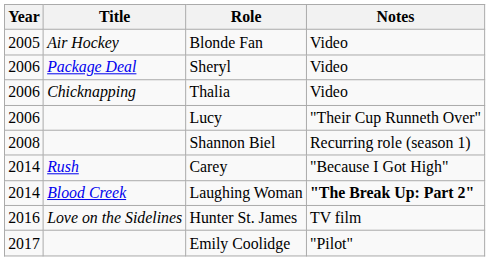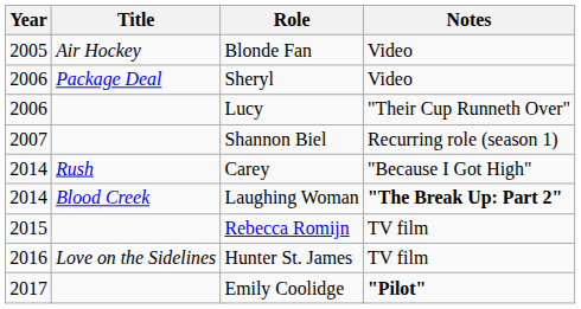 <table class="wikitable sortable">
 <tr>
 <th>Year</th>
 <th>Title</th>
 <th>Role</th>
 <th class="unsortable">Notes</th>
 </tr>
 <tr>
 <td>2005</td>
 <td><em>Air Hockey</em></td>
 <td>Blonde Fan</td>
 <td>Video</td>
 </tr>
 <tr>
 <td>2006</td>
 <td><em><a href='#'>Package Deal</a></em></td>
 <td>Sheryl</td>
 <td>Video</td>
 </tr>
 <tr>
 <td>2006</td>
-<td><em>Chicknapping</em></td>
-<td>Thalia</td>
-<td>Video</td>
-</tr>
-<tr>
-<td>2006</td>
 <td><em></em></td>
 <td>Lucy</td>
 <td>"Their Cup Runneth Over"</td>
 </tr>
 <tr>
-<td>2008</td>
+<td>2007</td>
 <td><em></em></td>
 <td>Shannon Biel</td>
 <td>Recurring role (season 1)</td>
 </tr>
 <tr>
 <td>2014</td>
 <td><em><a href='#'>Rush</a></em></td>
 <td>Carey</td>
 <td>"Because I Got High"</td>
 </tr>
 <tr>
 <td>2014</td>
 <td><em><a href='#'>Blood Creek</a></em></td>
 <td>Laughing Woman</td>
 <td><strong>"The Break Up: Part 2"</strong></td>
 </tr>
 <tr>
+<td>2015</td>
+<td><em></em></td>
+<td><a href='#'>Rebecca Romijn</a></td>
+<td>TV film</td>
+</tr>
+<tr>
 <td>2016</td>
 <td><em>Love on the Sidelines</em></td>
 <td>Hunter St. James</td>
 <td>TV film</td>
 </tr>
 <tr>
 <td>2017</td>
 <td><em></em></td>
 <td>Emily Coolidge</td>
-<td>"Pilot"</td>
+<td><strong>"Pilot"</strong></td>
 </tr>
 </table>
